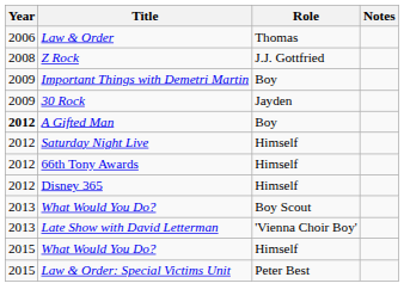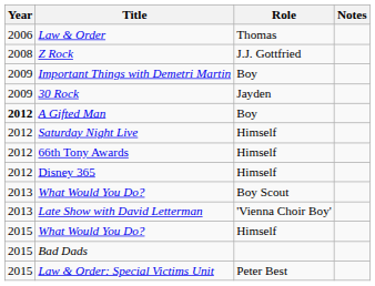 <table class="wikitable sortable">
 <tr>
 <th>Year</th>
 <th>Title</th>
 <th>Role</th>
 <th>Notes</th>
 </tr>
 <tr>
 <td>2006</td>
 <td><em><a href='#'>Law & Order</a></em></td>
 <td>Thomas</td>
 <td></td>
 </tr>
 <tr>
 <td>2008</td>
 <td><a href='#'><em>Z Rock</em></a></td>
 <td>J.J. Gottfried</td>
 <td></td>
 </tr>
 <tr>
 <td>2009</td>
 <td><em><a href='#'>Important Things with Demetri Martin</a></em></td>
 <td>Boy</td>
 <td></td>
 </tr>
 <tr>
 <td>2009</td>
 <td><em><a href='#'>30 Rock</a></em></td>
 <td>Jayden</td>
 <td></td>
 </tr>
 <tr>
 <td><strong>2012</strong></td>
 <td><em><a href='#'>A Gifted Man</a></em></td>
 <td>Boy</td>
 <td></td>
 </tr>
 <tr>
 <td>2012</td>
 <td><em><a href='#'>Saturday Night Live</a></em></td>
 <td>Himself</td>
 <td></td>
 </tr>
 <tr>
 <td>2012</td>
 <td><a href='#'>66th Tony Awards</a></td>
 <td>Himself</td>
 <td></td>
 </tr>
 <tr>
 <td>2012</td>
 <td><a href='#'>Disney 365</a></td>
 <td>Himself</td>
 <td></td>
 </tr>
 <tr>
 <td>2013</td>
 <td><a href='#'><em>What Would You Do?</em></a></td>
 <td>Boy Scout</td>
 <td></td>
 </tr>
 <tr>
 <td>2013</td>
 <td><em><a href='#'>Late Show with David Letterman</a></em></td>
 <td>'Vienna Choir Boy'</td>
 <td></td>
 </tr>
 <tr>
 <td>2015</td>
 <td><a href='#'><em>What Would You Do?</em></a></td>
 <td>Himself</td>
 <td></td>
 </tr>
 <tr>
 <td>2015</td>
+<td><em>Bad Dads</em></td>
+<td></td>
+<td></td>
+</tr>
+<tr>
+<td>2015</td>
 <td><em><a href='#'>Law & Order: Special Victims Unit</a></em></td>
 <td>Peter Best</td>
 <td></td>
 </tr>
 </table>
